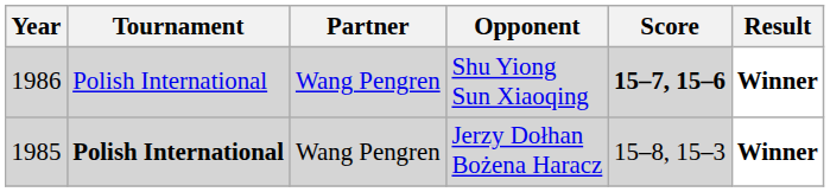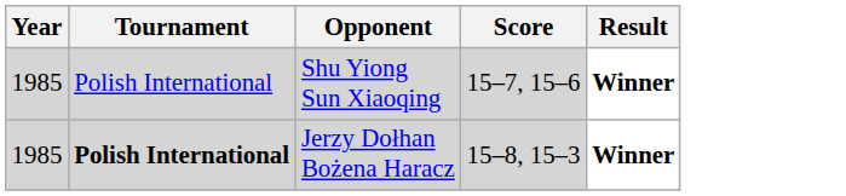 <table class="sortable wikitable" style="font-size: 90%;">
 <tr>
 <th>Year</th>
 <th>Tournament</th>
-<th>Partner</th>
 <th>Opponent</th>
 <th>Score</th>
 <th>Result</th>
 </tr>
 <tr style="background:#D5D5D5">
-<td align="center">1986</td>
+<td align="center">1985</td>
 <td align="left"><a href='#'>Polish International</a></td>
-<td align="left"> <a href='#'>Wang Pengren</a></td>
 <td align="left"> <a href='#'>Shu Yiong</a> <br> <a href='#'>Sun Xiaoqing</a></td>
-<td align="left"><strong>15–7, 15–6</strong></td>
+<td align="left">15–7, 15–6</td>
 <td style="text-align:left; background:white"> <strong>Winner</strong></td>
 </tr>
 <tr style="background:#D5D5D5">
 <td align="center">1985</td>
 <td align="left"><strong>Polish International</strong></td>
-<td align="left"> Wang Pengren</td>
 <td align="left"> <a href='#'>Jerzy Dołhan</a> <br> <a href='#'>Bożena Haracz</a></td>
 <td align="left">15–8, 15–3</td>
 <td style="text-align:left; background:white"> <strong>Winner</strong></td>
 </tr>
 </table>
